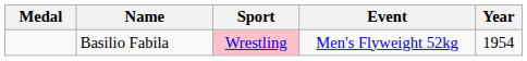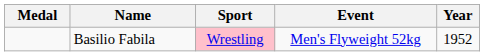 <table class="wikitable"  style="font-size:100%;  text-align:center;">
 <tr>
 <th width="65">Medal</th>
 <th width="130">Name</th>
 <th width="80">Sport</th>
 <th width="170">Event</th>
 <th width="40">Year</th>
 </tr>
 <tr>
 <td></td>
 <td align=left>Basilio Fabila</td>
 <td style="background: pink;"><a href='#'>Wrestling</a></td>
 <td><a href='#'>Men's Flyweight 52kg</a></td>
-<td>1954</td>
+<td>1952</td>
 </tr>
 </table>
